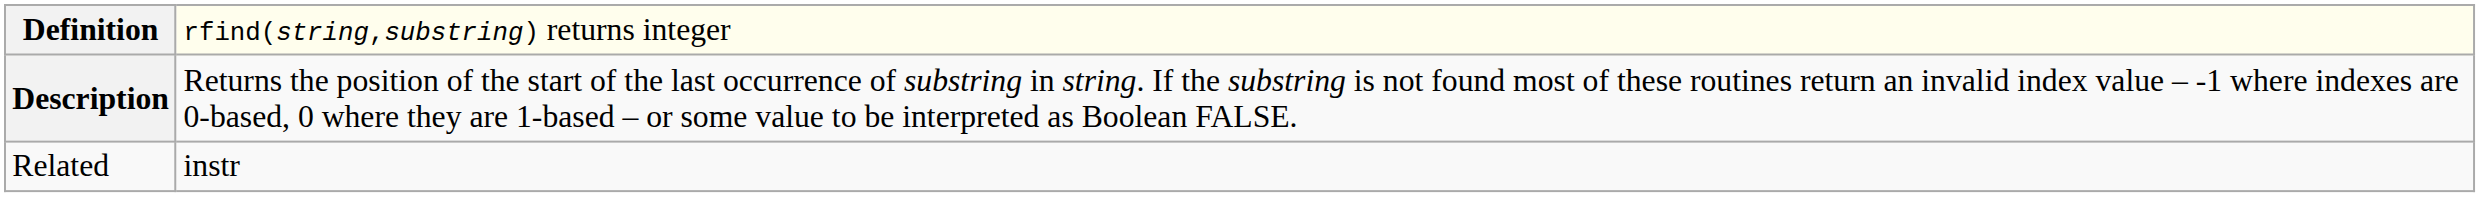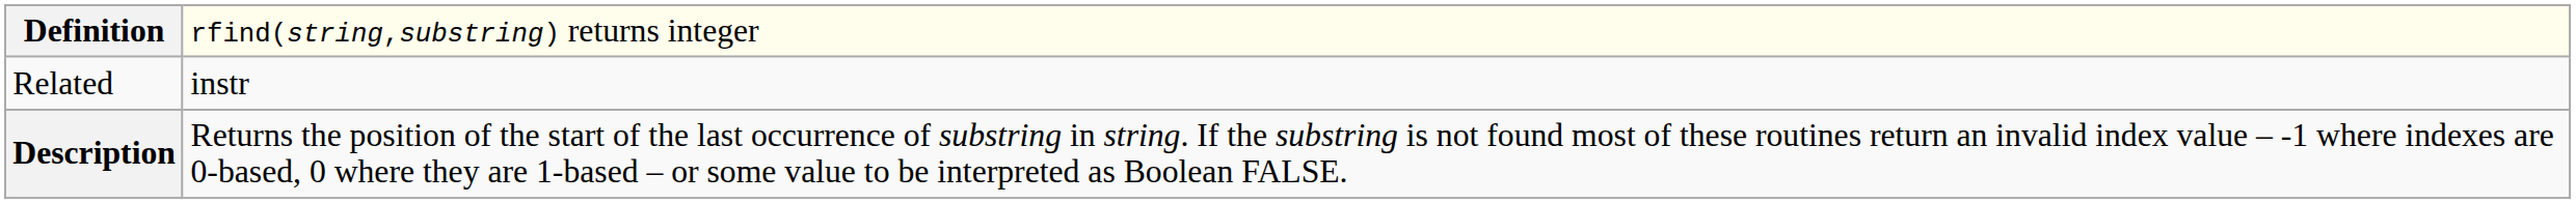 <table class="wikitable">
 <tr style="background:#fffeed;">
 <th>Definition</th>
 <td><code>rfind(<em>string</em>,<em>substring</em>)</code> returns integer</td>
 </tr>
 <tr>
+<td>Related</td>
+<td>instr</td>
+</tr>
+<tr>
 <th>Description</th>
 <td>Returns the position of the start of the last occurrence of <em>substring</em> in <em>string</em>. If the <em>substring</em> is not found most of these routines return an invalid index value – -1 where indexes are 0-based, 0 where they are 1-based – or some value to be interpreted as Boolean FALSE.</td>
 </tr>
-<tr>
-<td>Related</td>
-<td>instr</td>
-</tr>
 </table>
